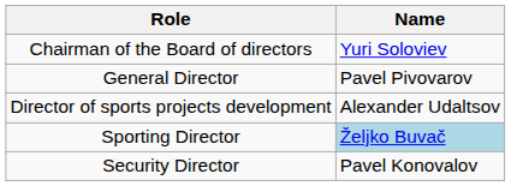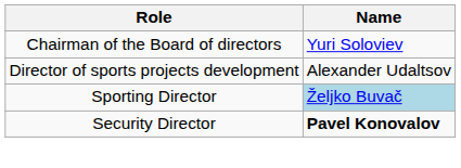 <table class="wikitable" style="text-align:center;margin-left:1em">
 <tr>
 <th>Role</th>
 <th>Name</th>
 </tr>
 <tr>
 <td>Chairman of the Board of directors</td>
 <td style="text-align:left;"> <a href='#'>Yuri Soloviev</a></td>
-</tr>
-<tr>
-<td>General Director</td>
-<td style="text-align:left;"> Pavel Pivovarov</td>
 </tr>
 <tr>
 <td>Director of sports projects development</td>
 <td style="text-align:left;"> Alexander Udaltsov</td>
 </tr>
 <tr>
 <td>Sporting Director</td>
 <td style="background: lightblue; text-align:left;"> <a href='#'>Željko Buvač</a></td>
 </tr>
 <tr>
 <td>Security Director</td>
-<td style="text-align:left;"> Pavel Konovalov</td>
+<td style="text-align:left;"><strong> Pavel Konovalov</strong></td>
 </tr>
 </table>
